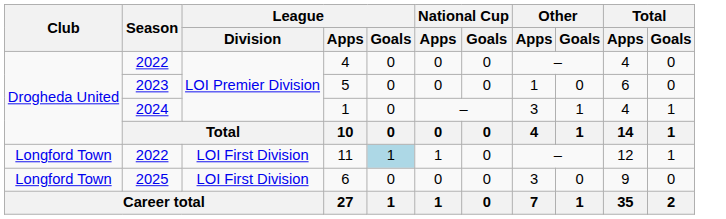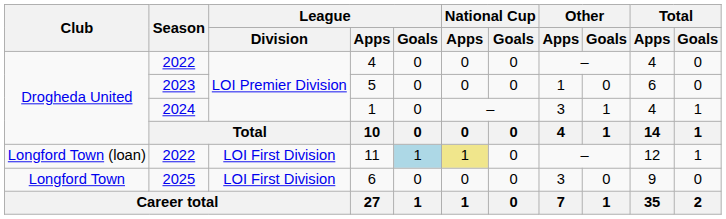 <table class="wikitable" style="text-align:center">
 <tr>
 <th rowspan=2>Club</th>
 <th rowspan=2>Season</th>
 <th colspan=3>League</th>
 <th colspan=2>National Cup</th>
 <th colspan=2>Other</th>
 <th colspan=2>Total</th>
 </tr>
 <tr>
 <th>Division</th>
 <th>Apps</th>
 <th>Goals</th>
 <th>Apps</th>
 <th>Goals</th>
 <th>Apps</th>
 <th>Goals</th>
 <th>Apps</th>
 <th>Goals</th>
 </tr>
 <tr>
 <td rowspan="4"><a href='#'>Drogheda United</a></td>
 <td><a href='#'>2022</a></td>
 <td rowspan="3"><a href='#'>LOI Premier Division</a></td>
 <td>4</td>
 <td>0</td>
 <td>0</td>
 <td>0</td>
 <td colspan="2">–</td>
 <td>4</td>
 <td>0</td>
 </tr>
 <tr>
 <td><a href='#'>2023</a></td>
 <td>5</td>
 <td>0</td>
 <td>0</td>
 <td>0</td>
 <td>1</td>
 <td>0</td>
 <td>6</td>
 <td>0</td>
 </tr>
 <tr>
 <td><a href='#'>2024</a></td>
 <td>1</td>
 <td>0</td>
 <td colspan="2">–</td>
 <td>3</td>
 <td>1</td>
 <td>4</td>
 <td>1</td>
 </tr>
 <tr>
 <th colspan=2>Total</th>
 <th>10</th>
 <th>0</th>
 <th>0</th>
 <th>0</th>
 <th>4</th>
 <th>1</th>
 <th>14</th>
 <th>1</th>
 </tr>
 <tr>
-<td><a href='#'>Longford Town</a></td>
+<td><a href='#'>Longford Town</a> (loan)</td>
 <td><a href='#'>2022</a></td>
 <td><a href='#'>LOI First Division</a></td>
 <td>11</td>
 <td style="background: lightblue;">1</td>
-<td>1</td>
+<td style="background: khaki;">1</td>
 <td>0</td>
 <td colspan="2">–</td>
 <td>12</td>
 <td>1</td>
 </tr>
 <tr>
 <td><a href='#'>Longford Town</a></td>
 <td><a href='#'>2025</a></td>
 <td><a href='#'>LOI First Division</a></td>
 <td>6</td>
 <td>0</td>
 <td>0</td>
 <td>0</td>
 <td>3</td>
 <td>0</td>
 <td>9</td>
 <td>0</td>
 </tr>
 <tr>
 <th colspan=3>Career total</th>
 <th>27</th>
 <th>1</th>
 <th>1</th>
 <th>0</th>
 <th>7</th>
 <th>1</th>
 <th>35</th>
 <th>2</th>
 </tr>
 </table>
